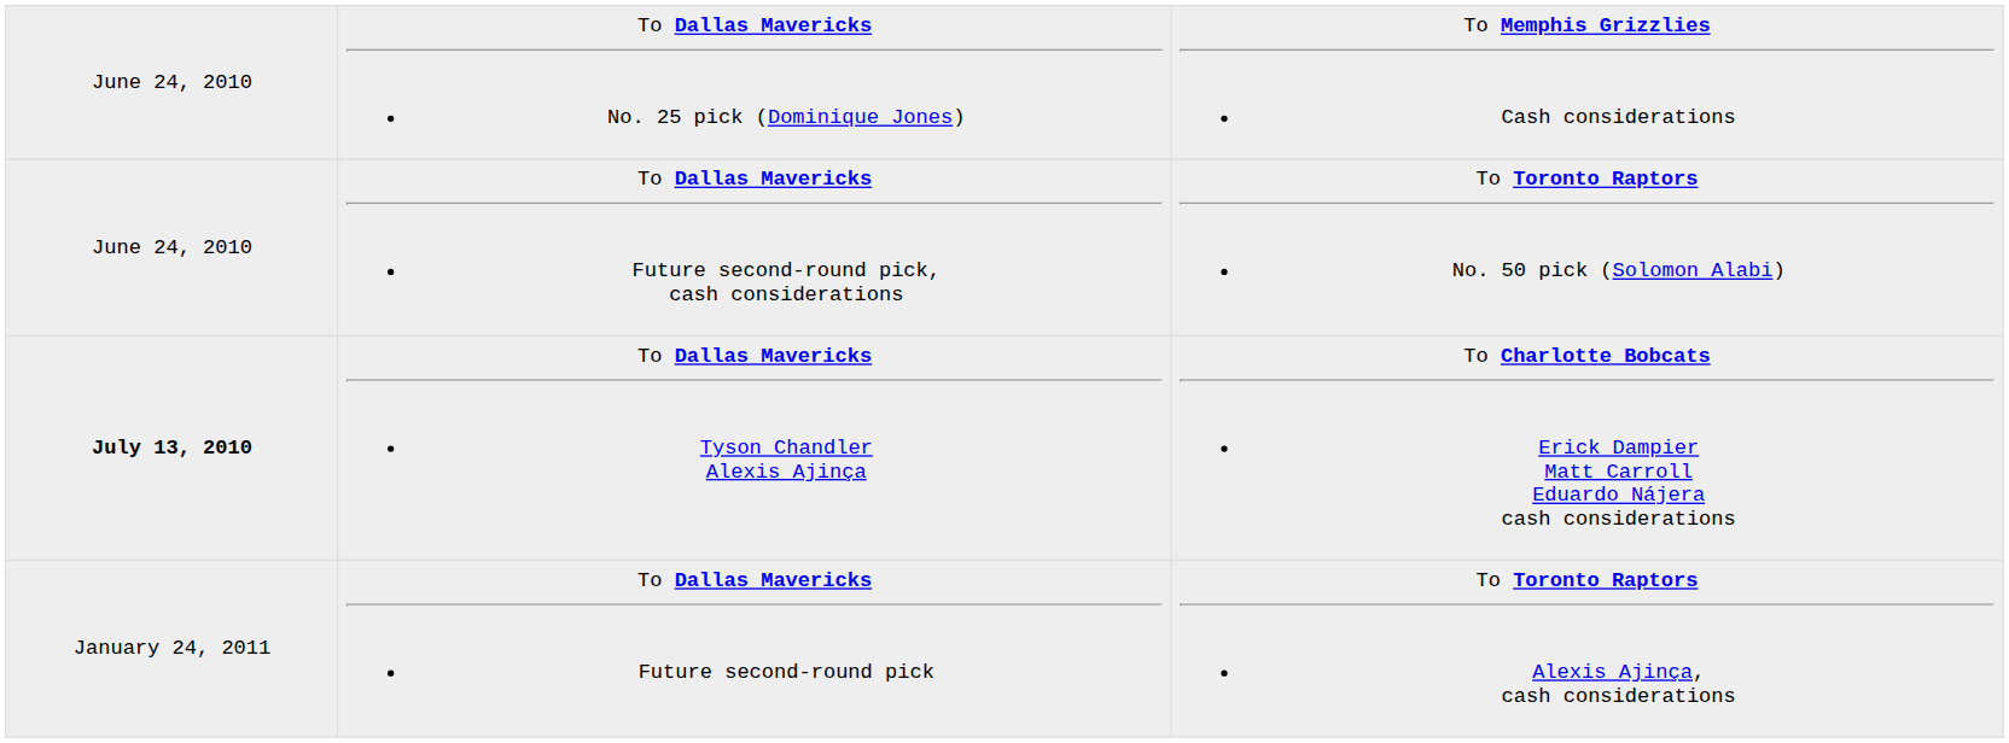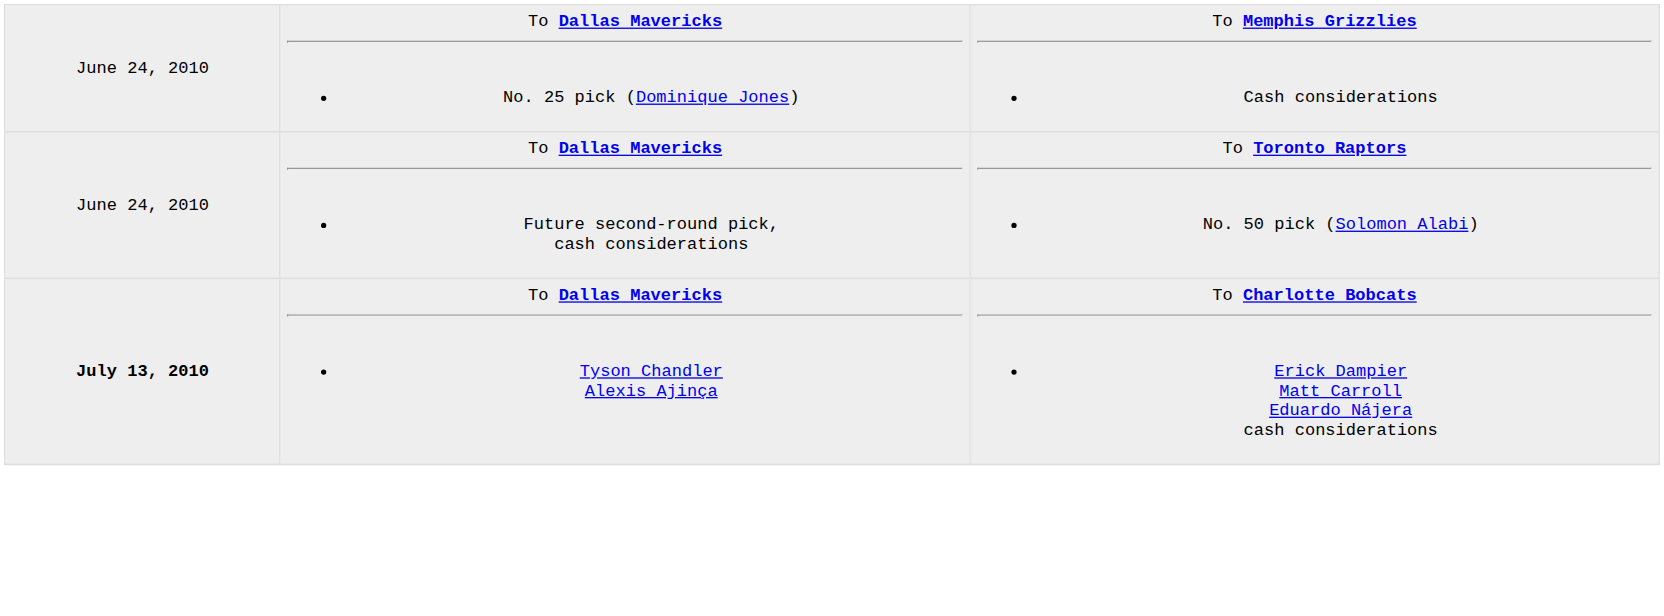 <table border=1 style="border-collapse:collapse; text-align: center; width: 100%" bordercolor="#DFDFDF"  cellpadding="5">
 <tr>
 </tr>
 <tr bgcolor="eeeeee">
 <td style="width:12%">June 24, 2010</td>
 <td style="width:30%" valign="top">To <strong><a href='#'>Dallas Mavericks</a></strong><hr><br><ul><li>No. 25 pick (<a href='#'>Dominique Jones</a>)</li></ul></td>
 <td style="width:30%" valign="top">To <strong><a href='#'>Memphis Grizzlies</a></strong><hr><br><ul><li>Cash considerations</li></ul></td>
 </tr>
 <tr>
 </tr>
 <tr bgcolor="eeeeee">
 <td style="width:12%">June 24, 2010</td>
 <td style="width:30%" valign="top">To <strong><a href='#'>Dallas Mavericks</a></strong><hr><br><ul><li>Future second-round pick,<br>cash considerations</li></ul></td>
 <td style="width:30%" valign="top">To <strong><a href='#'>Toronto Raptors</a></strong><hr><br><ul><li>No. 50 pick (<a href='#'>Solomon Alabi</a>)</li></ul></td>
 </tr>
 <tr>
 </tr>
 <tr bgcolor="eeeeee">
 <td style="width:12%"><strong>July 13, 2010</strong></td>
 <td style="width:30%" valign="top">To <strong><a href='#'>Dallas Mavericks</a></strong><hr><br><ul><li> <a href='#'>Tyson Chandler</a><br> <a href='#'>Alexis Ajinça</a></li></ul></td>
 <td style="width:30%" valign="top">To <strong><a href='#'>Charlotte Bobcats</a></strong><hr><br><ul><li> <a href='#'>Erick Dampier</a><br> <a href='#'>Matt Carroll</a><br> <a href='#'>Eduardo Nájera</a><br>cash considerations</li></ul></td>
 </tr>
 <tr>
 </tr>
-<tr bgcolor="eeeeee">
-<td style="width:12%">January 24, 2011</td>
-<td style="width:30%" valign="top">To <strong><a href='#'>Dallas Mavericks</a></strong><hr><br><ul><li>Future second-round pick</li></ul></td>
-<td style="width:30%" valign="top">To <strong><a href='#'>Toronto Raptors</a></strong><hr><br><ul><li> <a href='#'>Alexis Ajinça</a>,<br>cash considerations</li></ul></td>
-</tr>
 </table>
